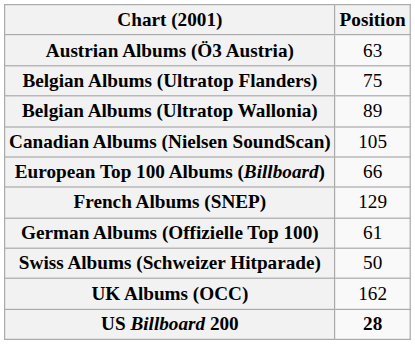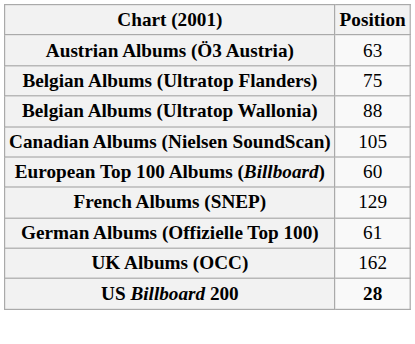 <table class="wikitable sortable plainrowheaders" style="text-align:center;">
 <tr>
 <th scope="col">Chart (2001)</th>
 <th scope="col">Position</th>
 </tr>
 <tr>
 <th scope="row">Austrian Albums (Ö3 Austria)</th>
 <td>63</td>
 </tr>
 <tr>
 <th scope="row">Belgian Albums (Ultratop Flanders)</th>
 <td>75</td>
 </tr>
 <tr>
 <th scope="row">Belgian Albums (Ultratop Wallonia)</th>
-<td>89</td>
+<td>88</td>
 </tr>
 <tr>
 <th scope="row">Canadian Albums (Nielsen SoundScan)</th>
 <td>105</td>
 </tr>
 <tr>
 <th scope="row">European Top 100 Albums (<em>Billboard</em>)</th>
-<td>66</td>
+<td>60</td>
 </tr>
 <tr>
 <th scope="row">French Albums (SNEP)</th>
 <td>129</td>
 </tr>
 <tr>
 <th scope="row">German Albums (Offizielle Top 100)</th>
 <td>61</td>
 </tr>
 <tr>
-<th scope="row">Swiss Albums (Schweizer Hitparade)</th>
-<td>50</td>
-</tr>
-<tr>
 <th scope="row">UK Albums (OCC)</th>
 <td>162</td>
 </tr>
 <tr>
 <th scope="row">US <em>Billboard</em> 200</th>
 <td><strong>28</strong></td>
 </tr>
 </table>
